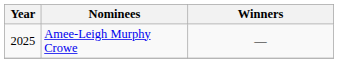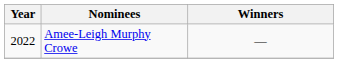 <table class="wikitable">
 <tr>
 <th width=40>Year</th>
 <th width=180>Nominees</th>
 <th width=180>Winners</th>
 </tr>
 <tr>
-<td align=center>2025</td>
+<td align=center>2022</td>
 <td><a href='#'>Amee-Leigh Murphy Crowe</a></td>
 <td align=center>—</td>
 </tr>
 <tr>
 </tr>
 </table>
